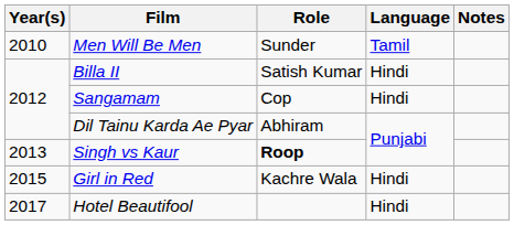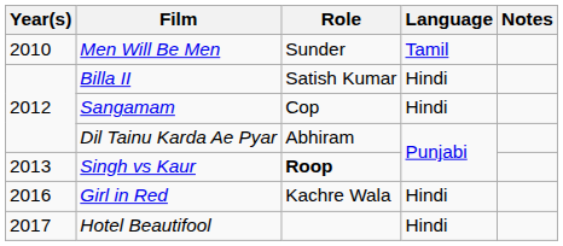 <table class="wikitable sortable">
 <tr>
 <th>Year(s)</th>
 <th>Film</th>
 <th>Role</th>
 <th>Language</th>
 <th>Notes</th>
 </tr>
 <tr>
 <td>2010</td>
 <td><em><a href='#'>Men Will Be Men</a></em></td>
 <td>Sunder</td>
 <td><a href='#'>Tamil</a></td>
 <td></td>
 </tr>
 <tr>
 <td rowspan="3">2012</td>
 <td><em><a href='#'>Billa II</a></em></td>
 <td>Satish Kumar</td>
 <td>Hindi</td>
 <td></td>
 </tr>
 <tr>
 <td><em><a href='#'>Sangamam</a></em></td>
 <td>Cop</td>
 <td>Hindi</td>
 <td></td>
 </tr>
 <tr>
 <td><em>Dil Tainu Karda Ae Pyar</em></td>
 <td>Abhiram</td>
 <td rowspan="2"><a href='#'>Punjabi</a></td>
 <td></td>
 </tr>
 <tr>
 <td>2013</td>
 <td><em><a href='#'>Singh vs Kaur</a></em></td>
 <td><strong>Roop</strong></td>
 <td></td>
 </tr>
 <tr>
-<td>2015</td>
+<td>2016</td>
 <td><em><a href='#'>Girl in Red</a></em></td>
 <td>Kachre Wala</td>
 <td>Hindi</td>
 <td></td>
 </tr>
 <tr>
 <td>2017</td>
 <td><em>Hotel Beautifool</em></td>
 <td></td>
 <td>Hindi</td>
 <td></td>
 </tr>
 </table>
